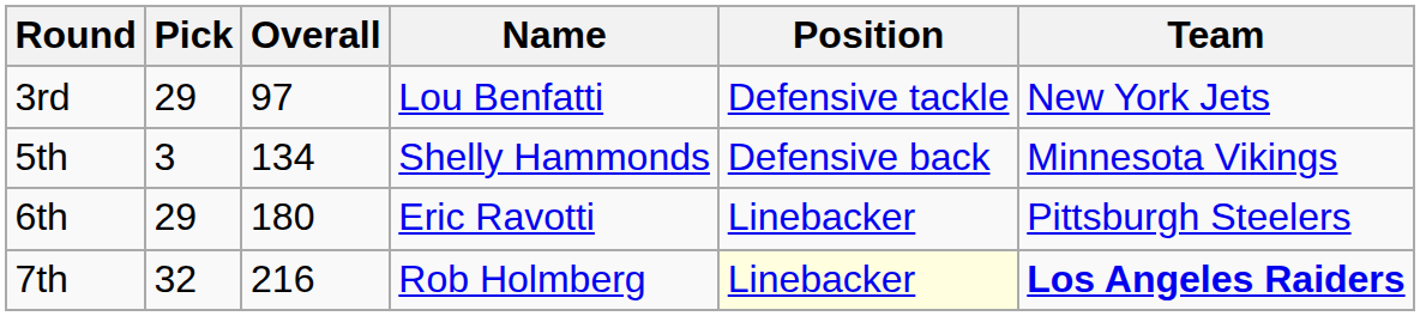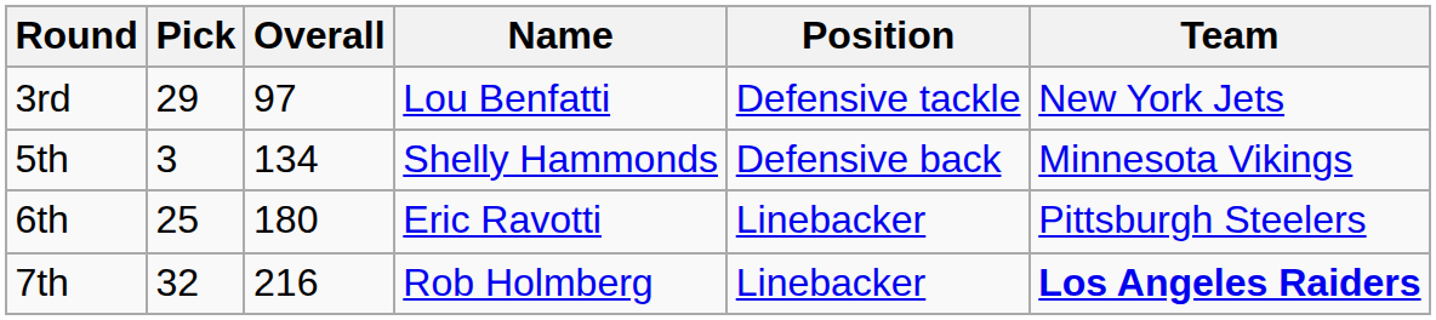 <table class="wikitable">
 <tr>
 <th>Round</th>
 <th>Pick</th>
 <th>Overall</th>
 <th>Name</th>
 <th>Position</th>
 <th>Team</th>
 </tr>
 <tr>
 <td>3rd</td>
 <td>29</td>
 <td>97</td>
 <td><a href='#'>Lou Benfatti</a></td>
 <td><a href='#'>Defensive tackle</a></td>
 <td><a href='#'>New York Jets</a></td>
 </tr>
 <tr>
 <td>5th</td>
 <td>3</td>
 <td>134</td>
 <td><a href='#'>Shelly Hammonds</a></td>
 <td><a href='#'>Defensive back</a></td>
 <td><a href='#'>Minnesota Vikings</a></td>
 </tr>
 <tr>
 <td>6th</td>
-<td>29</td>
+<td>25</td>
 <td>180</td>
 <td><a href='#'>Eric Ravotti</a></td>
 <td><a href='#'>Linebacker</a></td>
 <td><a href='#'>Pittsburgh Steelers</a></td>
 </tr>
 <tr>
 <td>7th</td>
 <td>32</td>
 <td>216</td>
 <td><a href='#'>Rob Holmberg</a></td>
-<td style="background: lightyellow;"><a href='#'>Linebacker</a></td>
+<td><a href='#'>Linebacker</a></td>
 <td><strong><a href='#'>Los Angeles Raiders</a></strong></td>
 </tr>
 </table>
